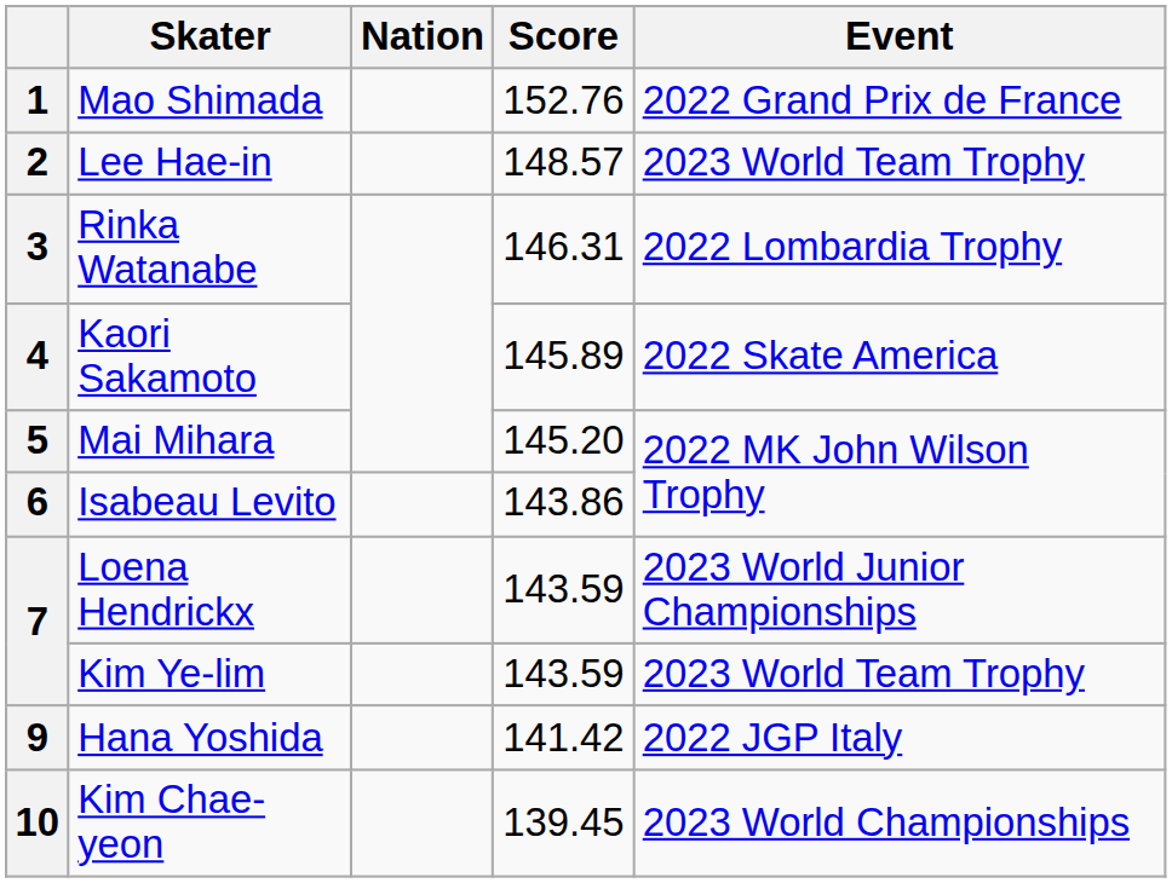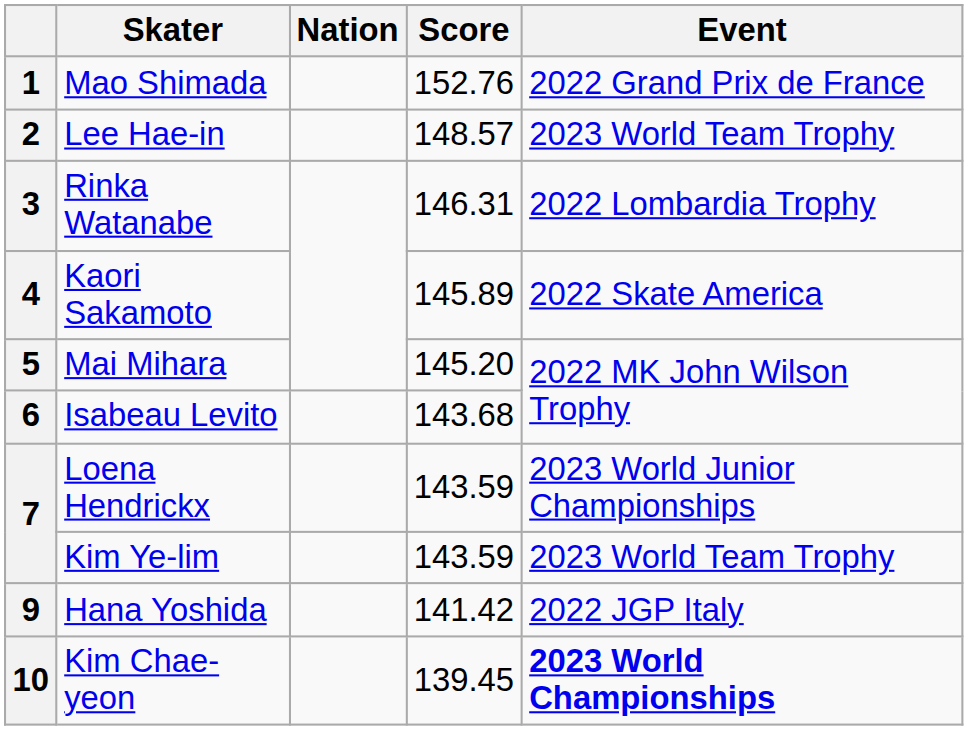 <table class="wikitable sortable" style="text-align:left; width:75%">
 <tr>
 <th scope="col"></th>
 <th scope="col">Skater</th>
 <th scope="col">Nation</th>
 <th scope="col">Score</th>
 <th scope="col">Event</th>
 </tr>
 <tr>
 <th scope="row">1</th>
 <td><a href='#'>Mao Shimada</a></td>
 <td></td>
 <td style="text-align:center;">152.76</td>
 <td><a href='#'>2022 Grand Prix de France</a></td>
 </tr>
 <tr>
 <th scope="row">2</th>
 <td><a href='#'>Lee Hae-in</a></td>
 <td></td>
 <td style="text-align:center;">148.57</td>
 <td><a href='#'>2023 World Team Trophy</a></td>
 </tr>
 <tr>
 <th scope="row">3</th>
 <td><a href='#'>Rinka Watanabe</a></td>
 <td rowspan="3"></td>
 <td style="text-align:center;">146.31</td>
 <td><a href='#'>2022 Lombardia Trophy</a></td>
 </tr>
 <tr>
 <th scope="row">4</th>
 <td><a href='#'>Kaori Sakamoto</a></td>
 <td style="text-align:center;">145.89</td>
 <td><a href='#'>2022 Skate America</a></td>
 </tr>
 <tr>
 <th scope="row">5</th>
 <td><a href='#'>Mai Mihara</a></td>
 <td style="text-align:center;">145.20</td>
 <td rowspan="2"><a href='#'>2022 MK John Wilson Trophy</a></td>
 </tr>
 <tr>
 <th scope="row">6</th>
 <td><a href='#'>Isabeau Levito</a></td>
 <td></td>
-<td style="text-align:center;">143.86</td>
+<td style="text-align:center;">143.68</td>
 </tr>
 <tr>
 <th rowspan=2 scope="row">7</th>
 <td><a href='#'>Loena Hendrickx</a></td>
 <td></td>
 <td style="text-align:center;">143.59</td>
 <td><a href='#'>2023 World Junior Championships</a></td>
 </tr>
 <tr>
 <td><a href='#'>Kim Ye-lim</a></td>
 <td></td>
 <td style="text-align:center;">143.59</td>
 <td><a href='#'>2023 World Team Trophy</a></td>
 </tr>
 <tr>
 <th scope="row">9</th>
 <td><a href='#'>Hana Yoshida</a></td>
 <td></td>
 <td style="text-align:center;">141.42</td>
 <td><a href='#'>2022 JGP Italy</a></td>
 </tr>
 <tr>
 <th scope="row">10</th>
 <td><a href='#'>Kim Chae-yeon</a></td>
 <td></td>
 <td style="text-align:center;">139.45</td>
-<td><a href='#'>2023 World Championships</a></td>
+<td><strong><a href='#'>2023 World Championships</a></strong></td>
 </tr>
 </table>
